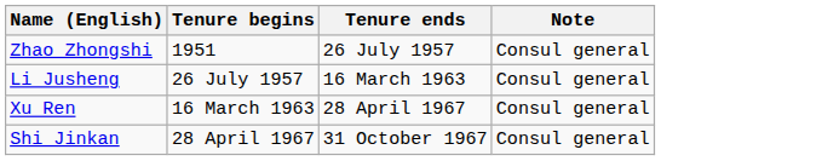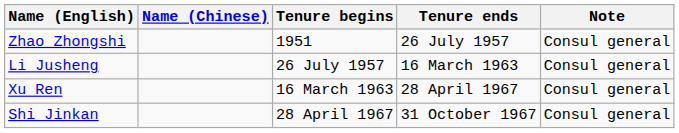 <table class="wikitable">
 <tr>
 <th>Name (English)</th>
+<th><a href='#'>Name (Chinese)</a></th>
 <th>Tenure begins</th>
 <th>Tenure ends</th>
 <th>Note</th>
 </tr>
 <tr>
 <td><a href='#'>Zhao Zhongshi</a></td>
+<td></td>
 <td>1951</td>
 <td>26 July 1957</td>
 <td>Consul general</td>
 </tr>
 <tr>
 <td><a href='#'>Li Jusheng</a></td>
+<td></td>
 <td>26 July 1957</td>
 <td>16 March 1963</td>
 <td>Consul general</td>
 </tr>
 <tr>
 <td><a href='#'>Xu Ren</a></td>
+<td></td>
 <td>16 March 1963</td>
 <td>28 April 1967</td>
 <td>Consul general</td>
 </tr>
 <tr>
 <td><a href='#'>Shi Jinkan</a></td>
+<td></td>
 <td>28 April 1967</td>
 <td>31 October 1967</td>
 <td>Consul general</td>
 </tr>
 </table>
